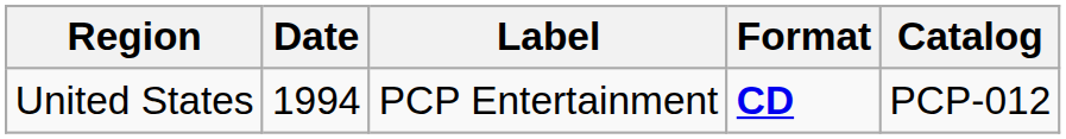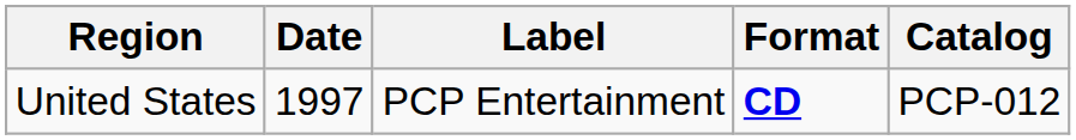 <table class="wikitable">
 <tr>
 <th>Region</th>
 <th>Date</th>
 <th>Label</th>
 <th>Format</th>
 <th>Catalog</th>
 </tr>
 <tr>
 <td>United States</td>
-<td>1994</td>
+<td>1997</td>
 <td>PCP Entertainment</td>
 <td><strong><a href='#'>CD</a></strong></td>
 <td>PCP-012</td>
 </tr>
 </table>
